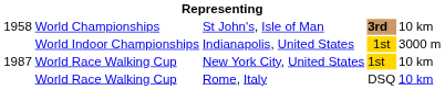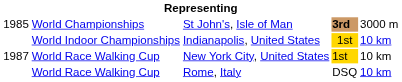 <table>
 <tr>
 <th colspan="5">Representing </th>
 </tr>
 <tr>
-<td>1958</td>
+<td>1985</td>
 <td><a href='#'>World Championships</a></td>
 <td><a href='#'>St John's</a>, <a href='#'>Isle of Man</a></td>
 <td bgcolor="cc9966"><strong>3rd</strong></td>
-<td>10 km</td>
+<td>3000 m</td>
 </tr>
 <tr>
 <td rowspan=3>1987</td>
 <td><a href='#'>World Indoor Championships</a></td>
 <td><a href='#'>Indianapolis</a>, <a href='#'>United States</a></td>
 <td bgcolor="gold" align="center">1st</td>
-<td>3000 m</td>
+<td><a href='#'>10 km</a></td>
 </tr>
 <tr>
 <td><a href='#'>World Race Walking Cup</a></td>
 <td><a href='#'>New York City</a>, <a href='#'>United States</a></td>
 <td bgcolor="gold">1st</td>
 <td>10 km</td>
 </tr>
 <tr>
 <td><a href='#'>World Race Walking Cup</a></td>
 <td><a href='#'>Rome</a>, <a href='#'>Italy</a></td>
 <td>DSQ</td>
 <td><a href='#'>10 km</a></td>
 </tr>
 </table>
